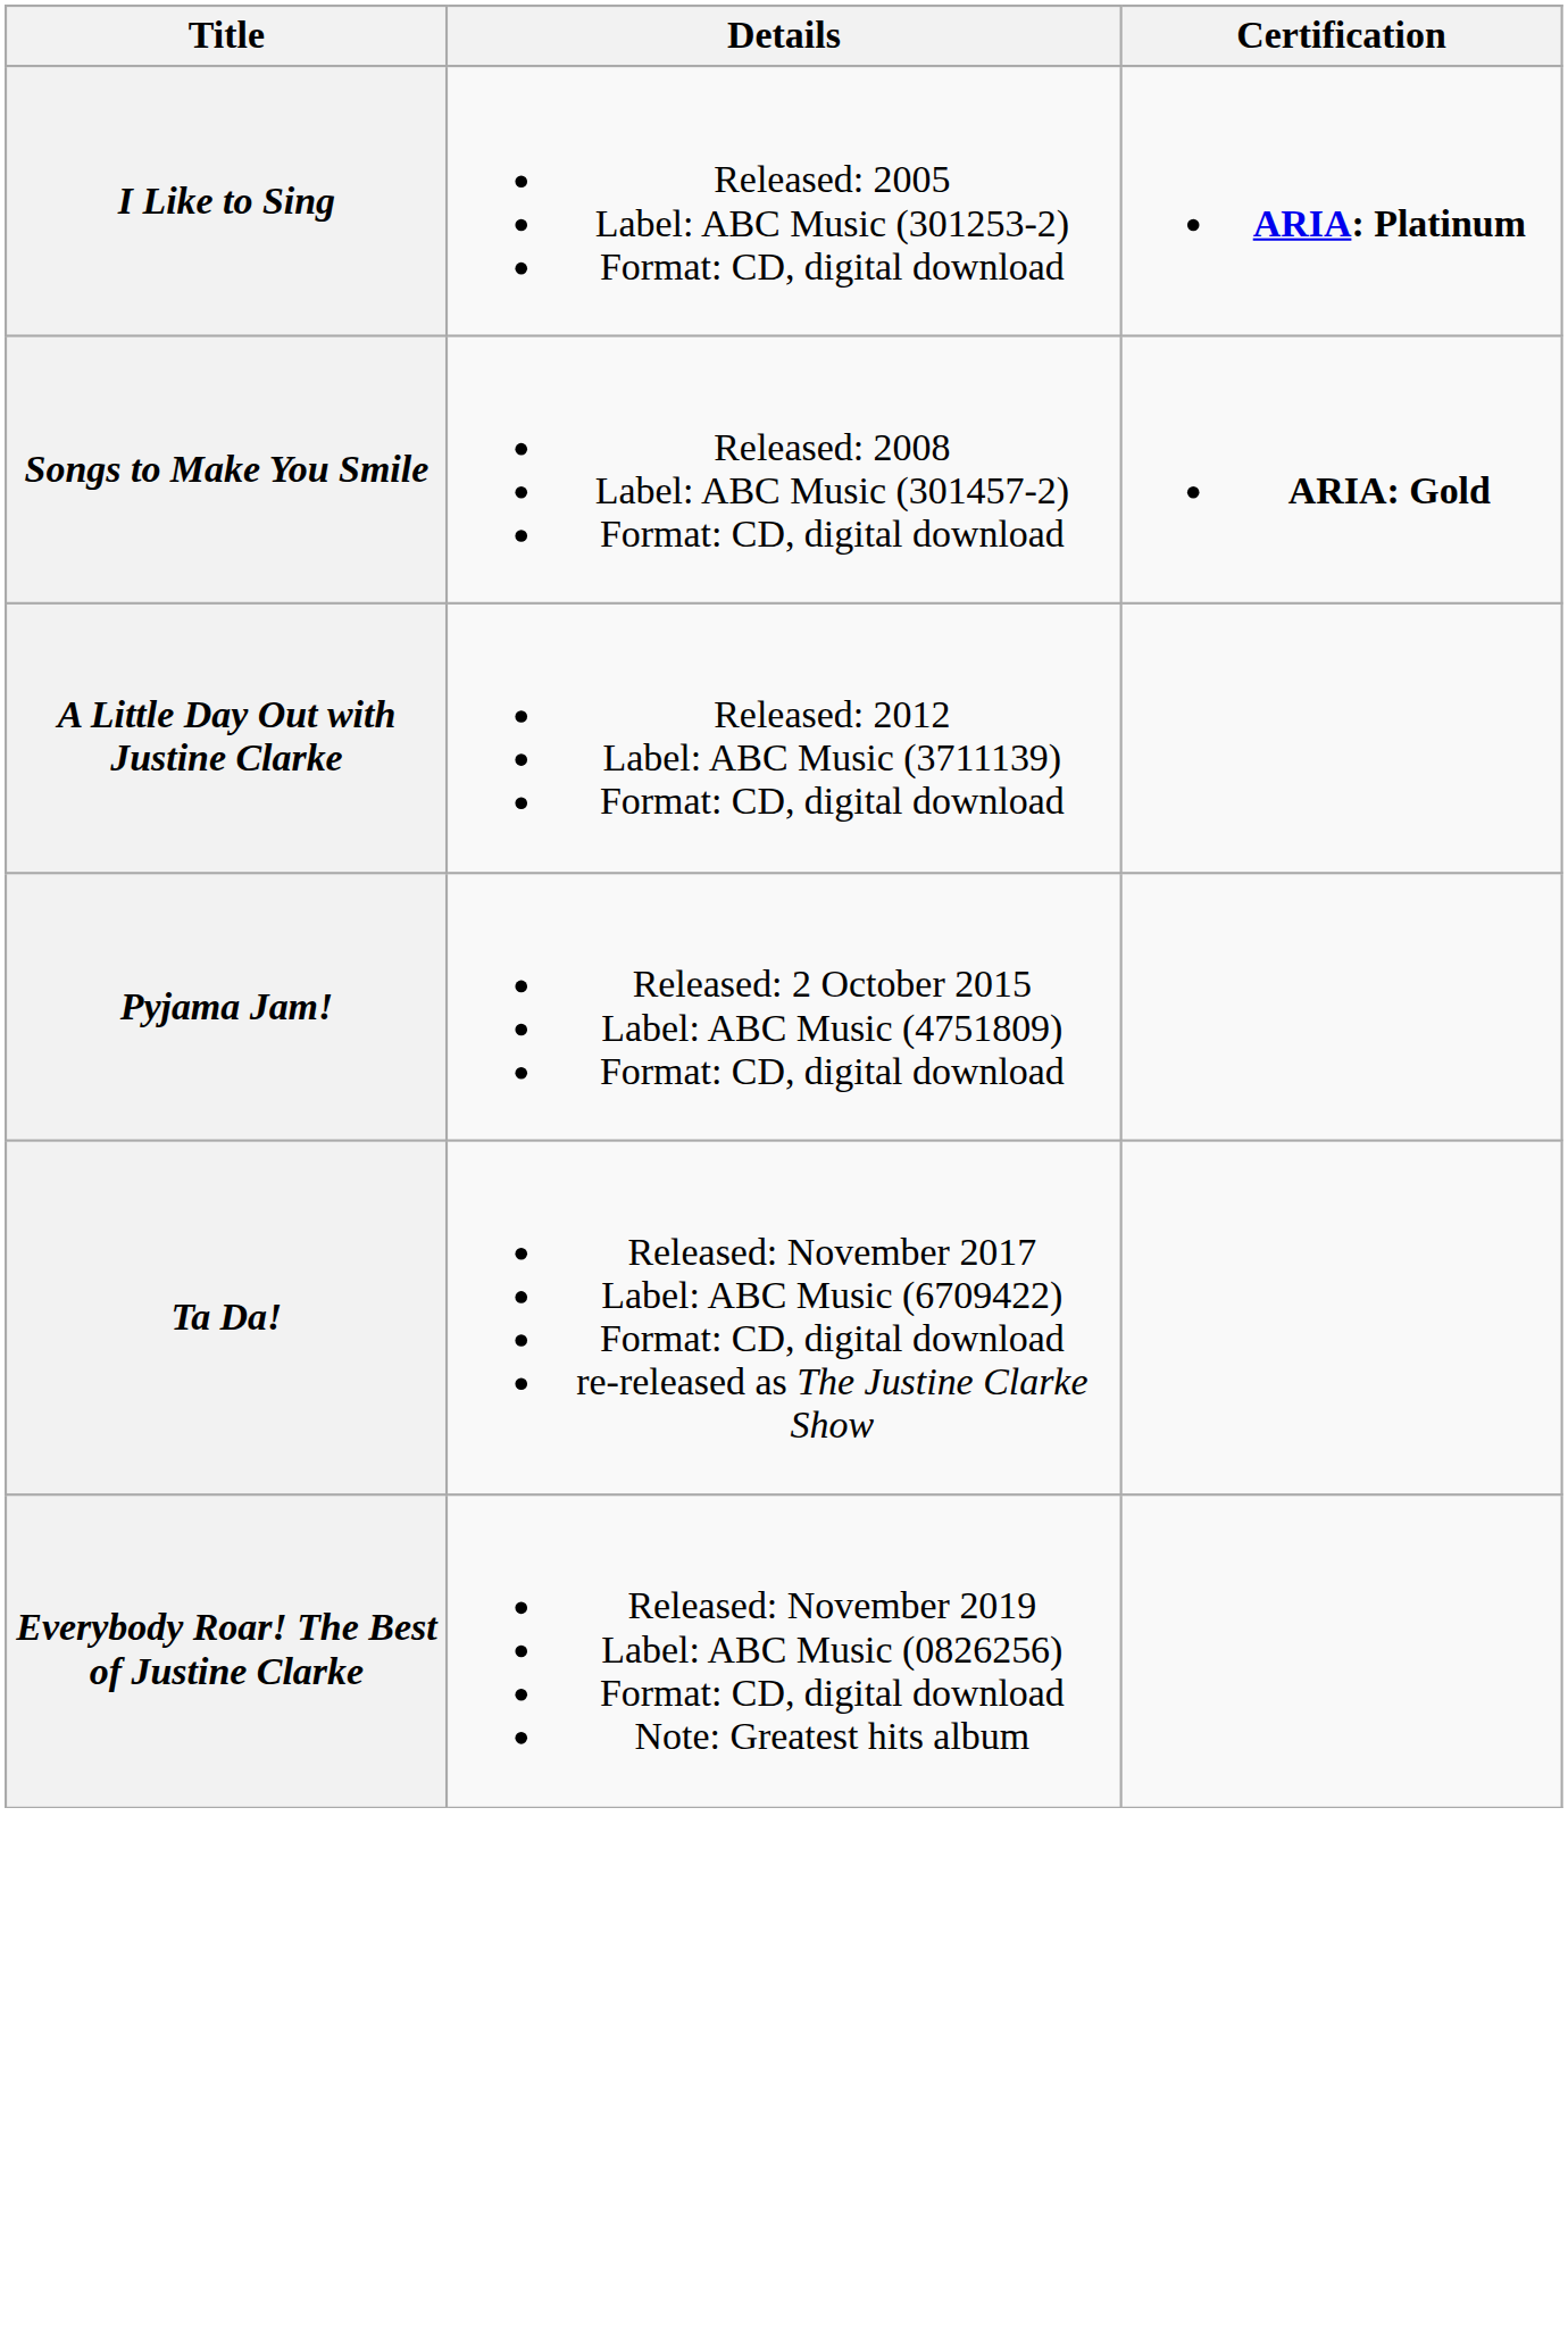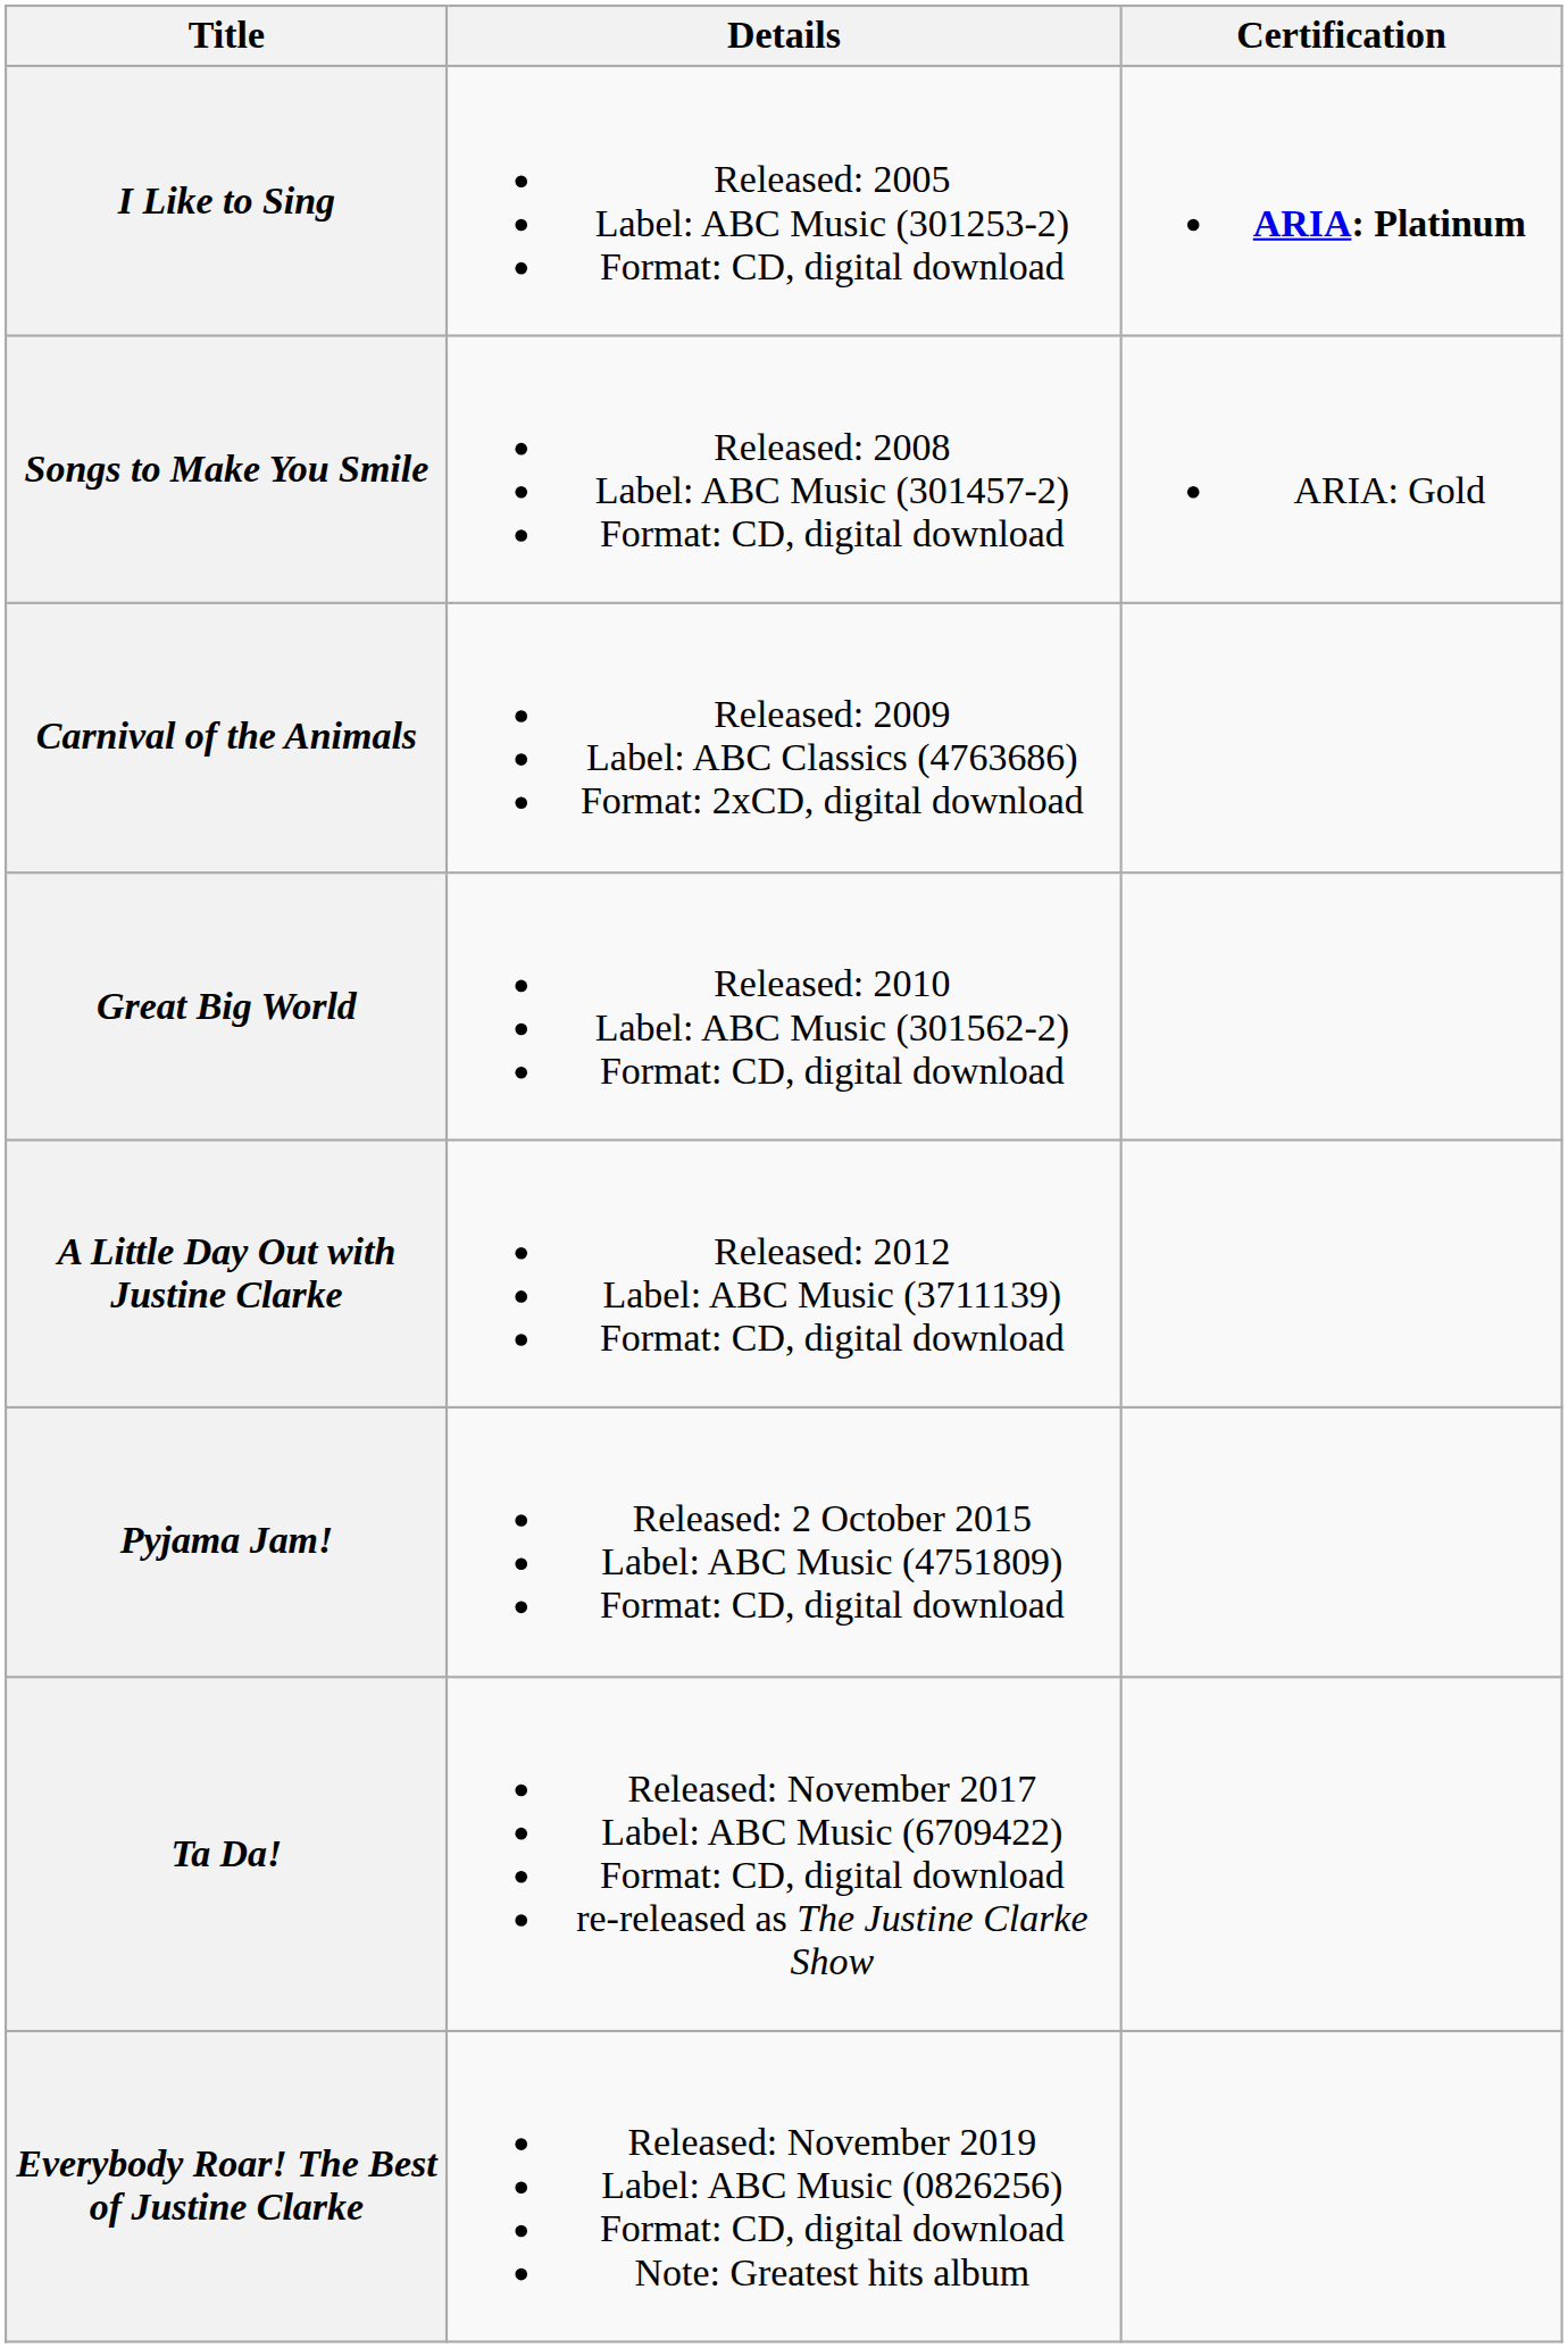 <table class="wikitable plainrowheaders" style="text-align:center;" border="1">
 <tr>
 <th scope="col" style="width:11em;">Title</th>
 <th scope="col" style="width:17em;">Details</th>
 <th scope="col" style="width:11em;">Certification</th>
 </tr>
 <tr>
 <th scope="row"><em>I Like to Sing</em></th>
 <td><br><ul><li>Released: 2005</li><li>Label: ABC Music (301253-2)</li><li>Format: CD, digital download</li></ul></td>
 <td><strong><br><ul><li><a href='#'>ARIA</a>: Platinum</li></ul></strong></td>
 </tr>
 <tr>
 <th scope="row"><em>Songs to Make You Smile</em></th>
 <td><br><ul><li>Released: 2008</li><li>Label: ABC Music (301457-2)</li><li>Format: CD, digital download</li></ul></td>
-<td><strong><br><ul><li>ARIA: Gold</li></ul></strong></td>
+<td><br><ul><li>ARIA: Gold</li></ul></td>
+</tr>
+<tr>
+<th scope="row"><em>Carnival of the Animals</em> <br> </th>
+<td><br><ul><li>Released: 2009</li><li>Label: ABC Classics (4763686)</li><li>Format: 2xCD, digital download</li></ul></td>
+<td></td>
+</tr>
+<tr>
+<th scope="row"><em>Great Big World</em></th>
+<td><br><ul><li>Released: 2010</li><li>Label: ABC Music (301562-2)</li><li>Format: CD, digital download</li></ul></td>
+<td></td>
 </tr>
 <tr>
 <th scope="row"><em>A Little Day Out with Justine Clarke</em></th>
 <td><br><ul><li>Released: 2012</li><li>Label: ABC Music (3711139)</li><li>Format: CD, digital download</li></ul></td>
 <td></td>
 </tr>
 <tr>
 <th scope="row"><em>Pyjama Jam!</em></th>
 <td><br><ul><li>Released: 2 October 2015</li><li>Label: ABC Music (4751809)</li><li>Format: CD, digital download</li></ul></td>
 <td></td>
 </tr>
 <tr>
 <th scope="row"><em>Ta Da!</em></th>
 <td><br><ul><li>Released: November 2017</li><li>Label: ABC Music (6709422)</li><li>Format: CD, digital download</li><li>re-released as <em>The Justine Clarke Show</em></li></ul></td>
 <td></td>
 </tr>
 <tr>
 <th scope="row"><em>Everybody Roar! The Best of Justine Clarke</em></th>
 <td><br><ul><li>Released: November 2019</li><li>Label: ABC Music (0826256)</li><li>Format: CD, digital download</li><li>Note: Greatest hits album</li></ul></td>
 <td></td>
 </tr>
 </table>
